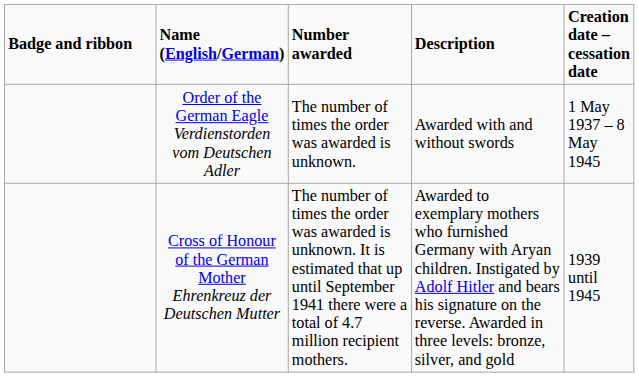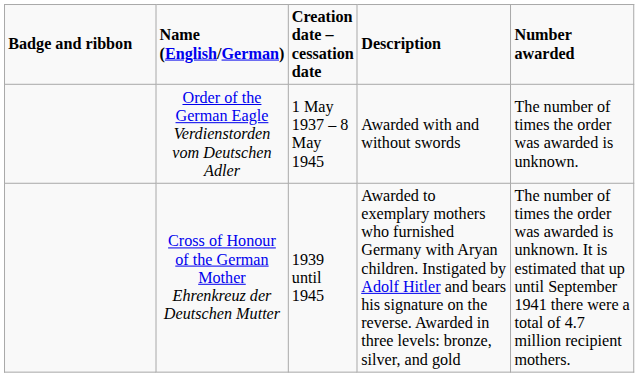 <table class="wikitable" width="100%">
 <tr>
 <td width="25%"><strong>Badge and ribbon</strong></td>
 <td width="20%"><strong>Name (<a href='#'>English</a>/<a href='#'>German</a>)</strong></td>
+<td width="10%"><strong>Creation date – cessation date</strong></td>
+<td width="25%"><strong>Description</strong></td>
 <td width="20%"><strong>Number awarded</strong></td>
-<td width="25%"><strong>Description</strong></td>
-<td width="10%"><strong>Creation date – cessation date</strong></td>
 </tr>
 <tr>
 <td></td>
 <td style="text-align:center;"><a href='#'>Order of the German Eagle</a><br><em>Verdienstorden vom Deutschen Adler</em></td>
+<td>1 May 1937 – 8 May 1945</td>
+<td>Awarded with and without swords</td>
 <td>The number of times the order was awarded is unknown.</td>
-<td>Awarded with and without swords</td>
-<td>1 May 1937 – 8 May 1945</td>
 </tr>
 <tr>
 <td></td>
 <td style="text-align:center;"><a href='#'>Cross of Honour of the German Mother</a><br><em>Ehrenkreuz der Deutschen Mutter</em></td>
+<td>1939 until 1945</td>
+<td>Awarded to exemplary mothers who furnished Germany with Aryan children. Instigated by <a href='#'>Adolf Hitler</a> and bears his signature on the reverse. Awarded in three levels: bronze, silver, and gold</td>
 <td>The number of times the order was awarded is unknown. It is estimated that up until September 1941 there were a total of 4.7 million recipient mothers.</td>
-<td>Awarded to exemplary mothers who furnished Germany with Aryan children. Instigated by <a href='#'>Adolf Hitler</a> and bears his signature on the reverse. Awarded in three levels: bronze, silver, and gold</td>
-<td>1939 until 1945</td>
 </tr>
 </table>
